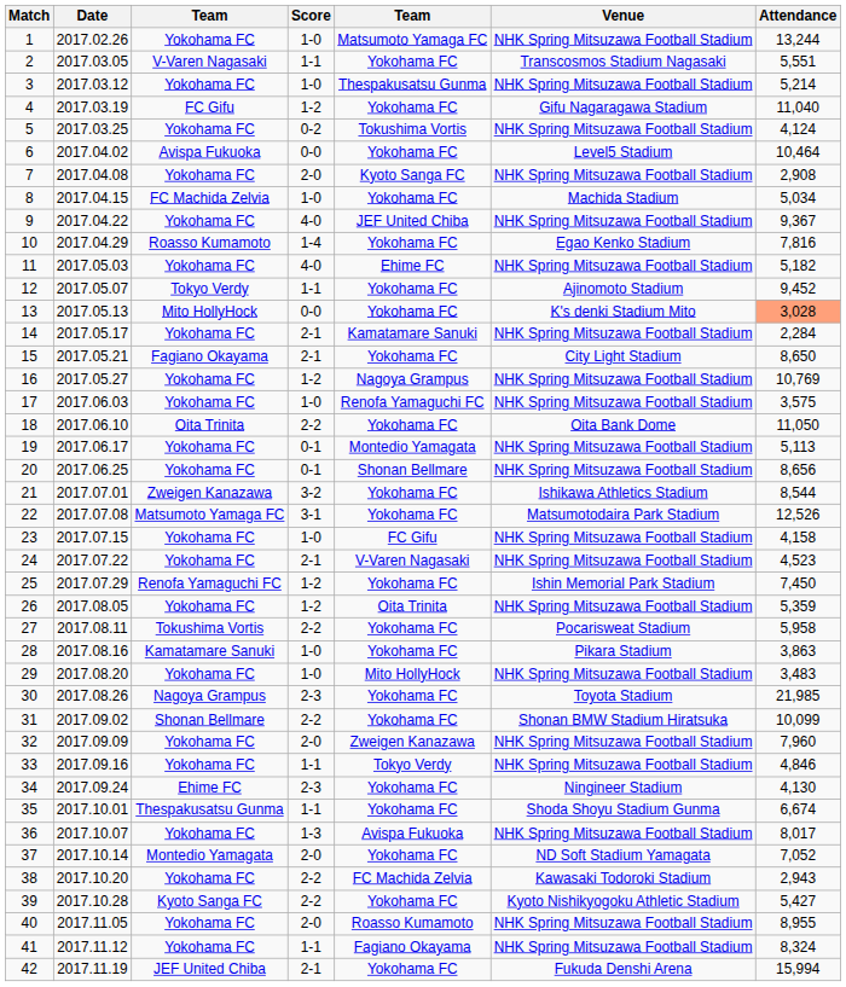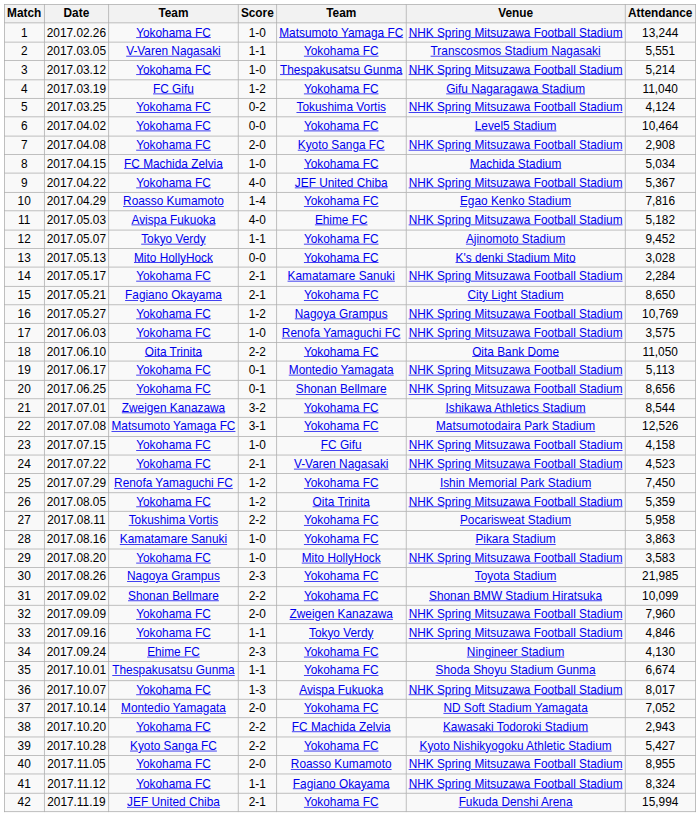 <table class="wikitable" style="text-align:center;">
 <tr>
 <th>Match</th>
 <th>Date</th>
 <th>Team</th>
 <th>Score</th>
 <th>Team</th>
 <th>Venue</th>
 <th>Attendance</th>
 </tr>
 <tr>
 <td>1</td>
 <td>2017.02.26</td>
 <td><a href='#'>Yokohama FC</a></td>
 <td>1-0</td>
 <td><a href='#'>Matsumoto Yamaga FC</a></td>
 <td><a href='#'>NHK Spring Mitsuzawa Football Stadium</a></td>
 <td>13,244</td>
 </tr>
 <tr>
 <td>2</td>
 <td>2017.03.05</td>
 <td><a href='#'>V-Varen Nagasaki</a></td>
 <td>1-1</td>
 <td><a href='#'>Yokohama FC</a></td>
 <td><a href='#'>Transcosmos Stadium Nagasaki</a></td>
 <td>5,551</td>
 </tr>
 <tr>
 <td>3</td>
 <td>2017.03.12</td>
 <td><a href='#'>Yokohama FC</a></td>
 <td>1-0</td>
 <td><a href='#'>Thespakusatsu Gunma</a></td>
 <td><a href='#'>NHK Spring Mitsuzawa Football Stadium</a></td>
 <td>5,214</td>
 </tr>
 <tr>
 <td>4</td>
 <td>2017.03.19</td>
 <td><a href='#'>FC Gifu</a></td>
 <td>1-2</td>
 <td><a href='#'>Yokohama FC</a></td>
 <td><a href='#'>Gifu Nagaragawa Stadium</a></td>
 <td>11,040</td>
 </tr>
 <tr>
 <td>5</td>
 <td>2017.03.25</td>
 <td><a href='#'>Yokohama FC</a></td>
 <td>0-2</td>
 <td><a href='#'>Tokushima Vortis</a></td>
 <td><a href='#'>NHK Spring Mitsuzawa Football Stadium</a></td>
 <td>4,124</td>
 </tr>
 <tr>
 <td>6</td>
 <td>2017.04.02</td>
-<td><a href='#'>Avispa Fukuoka</a></td>
+<td><a href='#'>Yokohama FC</a></td>
 <td>0-0</td>
 <td><a href='#'>Yokohama FC</a></td>
 <td><a href='#'>Level5 Stadium</a></td>
 <td>10,464</td>
 </tr>
 <tr>
 <td>7</td>
 <td>2017.04.08</td>
 <td><a href='#'>Yokohama FC</a></td>
 <td>2-0</td>
 <td><a href='#'>Kyoto Sanga FC</a></td>
 <td><a href='#'>NHK Spring Mitsuzawa Football Stadium</a></td>
 <td>2,908</td>
 </tr>
 <tr>
 <td>8</td>
 <td>2017.04.15</td>
 <td><a href='#'>FC Machida Zelvia</a></td>
 <td>1-0</td>
 <td><a href='#'>Yokohama FC</a></td>
 <td><a href='#'>Machida Stadium</a></td>
 <td>5,034</td>
 </tr>
 <tr>
 <td>9</td>
 <td>2017.04.22</td>
 <td><a href='#'>Yokohama FC</a></td>
 <td>4-0</td>
 <td><a href='#'>JEF United Chiba</a></td>
 <td><a href='#'>NHK Spring Mitsuzawa Football Stadium</a></td>
-<td>9,367</td>
+<td>5,367</td>
 </tr>
 <tr>
 <td>10</td>
 <td>2017.04.29</td>
 <td><a href='#'>Roasso Kumamoto</a></td>
 <td>1-4</td>
 <td><a href='#'>Yokohama FC</a></td>
 <td><a href='#'>Egao Kenko Stadium</a></td>
 <td>7,816</td>
 </tr>
 <tr>
 <td>11</td>
 <td>2017.05.03</td>
-<td><a href='#'>Yokohama FC</a></td>
+<td><a href='#'>Avispa Fukuoka</a></td>
 <td>4-0</td>
 <td><a href='#'>Ehime FC</a></td>
 <td><a href='#'>NHK Spring Mitsuzawa Football Stadium</a></td>
 <td>5,182</td>
 </tr>
 <tr>
 <td>12</td>
 <td>2017.05.07</td>
 <td><a href='#'>Tokyo Verdy</a></td>
 <td>1-1</td>
 <td><a href='#'>Yokohama FC</a></td>
 <td><a href='#'>Ajinomoto Stadium</a></td>
 <td>9,452</td>
 </tr>
 <tr>
 <td>13</td>
 <td>2017.05.13</td>
 <td><a href='#'>Mito HollyHock</a></td>
 <td>0-0</td>
 <td><a href='#'>Yokohama FC</a></td>
 <td><a href='#'>K's denki Stadium Mito</a></td>
-<td style="background: lightsalmon;">3,028</td>
+<td>3,028</td>
 </tr>
 <tr>
 <td>14</td>
 <td>2017.05.17</td>
 <td><a href='#'>Yokohama FC</a></td>
 <td>2-1</td>
 <td><a href='#'>Kamatamare Sanuki</a></td>
 <td><a href='#'>NHK Spring Mitsuzawa Football Stadium</a></td>
 <td>2,284</td>
 </tr>
 <tr>
 <td>15</td>
 <td>2017.05.21</td>
 <td><a href='#'>Fagiano Okayama</a></td>
 <td>2-1</td>
 <td><a href='#'>Yokohama FC</a></td>
 <td><a href='#'>City Light Stadium</a></td>
 <td>8,650</td>
 </tr>
 <tr>
 <td>16</td>
 <td>2017.05.27</td>
 <td><a href='#'>Yokohama FC</a></td>
 <td>1-2</td>
 <td><a href='#'>Nagoya Grampus</a></td>
 <td><a href='#'>NHK Spring Mitsuzawa Football Stadium</a></td>
 <td>10,769</td>
 </tr>
 <tr>
 <td>17</td>
 <td>2017.06.03</td>
 <td><a href='#'>Yokohama FC</a></td>
 <td>1-0</td>
 <td><a href='#'>Renofa Yamaguchi FC</a></td>
 <td><a href='#'>NHK Spring Mitsuzawa Football Stadium</a></td>
 <td>3,575</td>
 </tr>
 <tr>
 <td>18</td>
 <td>2017.06.10</td>
 <td><a href='#'>Oita Trinita</a></td>
 <td>2-2</td>
 <td><a href='#'>Yokohama FC</a></td>
 <td><a href='#'>Oita Bank Dome</a></td>
 <td>11,050</td>
 </tr>
 <tr>
 <td>19</td>
 <td>2017.06.17</td>
 <td><a href='#'>Yokohama FC</a></td>
 <td>0-1</td>
 <td><a href='#'>Montedio Yamagata</a></td>
 <td><a href='#'>NHK Spring Mitsuzawa Football Stadium</a></td>
 <td>5,113</td>
 </tr>
 <tr>
 <td>20</td>
 <td>2017.06.25</td>
 <td><a href='#'>Yokohama FC</a></td>
 <td>0-1</td>
 <td><a href='#'>Shonan Bellmare</a></td>
 <td><a href='#'>NHK Spring Mitsuzawa Football Stadium</a></td>
 <td>8,656</td>
 </tr>
 <tr>
 <td>21</td>
 <td>2017.07.01</td>
 <td><a href='#'>Zweigen Kanazawa</a></td>
 <td>3-2</td>
 <td><a href='#'>Yokohama FC</a></td>
 <td><a href='#'>Ishikawa Athletics Stadium</a></td>
 <td>8,544</td>
 </tr>
 <tr>
 <td>22</td>
 <td>2017.07.08</td>
 <td><a href='#'>Matsumoto Yamaga FC</a></td>
 <td>3-1</td>
 <td><a href='#'>Yokohama FC</a></td>
 <td><a href='#'>Matsumotodaira Park Stadium</a></td>
 <td>12,526</td>
 </tr>
 <tr>
 <td>23</td>
 <td>2017.07.15</td>
 <td><a href='#'>Yokohama FC</a></td>
 <td>1-0</td>
 <td><a href='#'>FC Gifu</a></td>
 <td><a href='#'>NHK Spring Mitsuzawa Football Stadium</a></td>
 <td>4,158</td>
 </tr>
 <tr>
 <td>24</td>
 <td>2017.07.22</td>
 <td><a href='#'>Yokohama FC</a></td>
 <td>2-1</td>
 <td><a href='#'>V-Varen Nagasaki</a></td>
 <td><a href='#'>NHK Spring Mitsuzawa Football Stadium</a></td>
 <td>4,523</td>
 </tr>
 <tr>
 <td>25</td>
 <td>2017.07.29</td>
 <td><a href='#'>Renofa Yamaguchi FC</a></td>
 <td>1-2</td>
 <td><a href='#'>Yokohama FC</a></td>
 <td><a href='#'>Ishin Memorial Park Stadium</a></td>
 <td>7,450</td>
 </tr>
 <tr>
 <td>26</td>
 <td>2017.08.05</td>
 <td><a href='#'>Yokohama FC</a></td>
 <td>1-2</td>
 <td><a href='#'>Oita Trinita</a></td>
 <td><a href='#'>NHK Spring Mitsuzawa Football Stadium</a></td>
 <td>5,359</td>
 </tr>
 <tr>
 <td>27</td>
 <td>2017.08.11</td>
 <td><a href='#'>Tokushima Vortis</a></td>
 <td>2-2</td>
 <td><a href='#'>Yokohama FC</a></td>
 <td><a href='#'>Pocarisweat Stadium</a></td>
 <td>5,958</td>
 </tr>
 <tr>
 <td>28</td>
 <td>2017.08.16</td>
 <td><a href='#'>Kamatamare Sanuki</a></td>
 <td>1-0</td>
 <td><a href='#'>Yokohama FC</a></td>
 <td><a href='#'>Pikara Stadium</a></td>
 <td>3,863</td>
 </tr>
 <tr>
 <td>29</td>
 <td>2017.08.20</td>
 <td><a href='#'>Yokohama FC</a></td>
 <td>1-0</td>
 <td><a href='#'>Mito HollyHock</a></td>
 <td><a href='#'>NHK Spring Mitsuzawa Football Stadium</a></td>
-<td>3,483</td>
+<td>3,583</td>
 </tr>
 <tr>
 <td>30</td>
 <td>2017.08.26</td>
 <td><a href='#'>Nagoya Grampus</a></td>
 <td>2-3</td>
 <td><a href='#'>Yokohama FC</a></td>
 <td><a href='#'>Toyota Stadium</a></td>
 <td>21,985</td>
 </tr>
 <tr>
 <td>31</td>
 <td>2017.09.02</td>
 <td><a href='#'>Shonan Bellmare</a></td>
 <td>2-2</td>
 <td><a href='#'>Yokohama FC</a></td>
 <td><a href='#'>Shonan BMW Stadium Hiratsuka</a></td>
 <td>10,099</td>
 </tr>
 <tr>
 <td>32</td>
 <td>2017.09.09</td>
 <td><a href='#'>Yokohama FC</a></td>
 <td>2-0</td>
 <td><a href='#'>Zweigen Kanazawa</a></td>
 <td><a href='#'>NHK Spring Mitsuzawa Football Stadium</a></td>
 <td>7,960</td>
 </tr>
 <tr>
 <td>33</td>
 <td>2017.09.16</td>
 <td><a href='#'>Yokohama FC</a></td>
 <td>1-1</td>
 <td><a href='#'>Tokyo Verdy</a></td>
 <td><a href='#'>NHK Spring Mitsuzawa Football Stadium</a></td>
 <td>4,846</td>
 </tr>
 <tr>
 <td>34</td>
 <td>2017.09.24</td>
 <td><a href='#'>Ehime FC</a></td>
 <td>2-3</td>
 <td><a href='#'>Yokohama FC</a></td>
 <td><a href='#'>Ningineer Stadium</a></td>
 <td>4,130</td>
 </tr>
 <tr>
 <td>35</td>
 <td>2017.10.01</td>
 <td><a href='#'>Thespakusatsu Gunma</a></td>
 <td>1-1</td>
 <td><a href='#'>Yokohama FC</a></td>
 <td><a href='#'>Shoda Shoyu Stadium Gunma</a></td>
 <td>6,674</td>
 </tr>
 <tr>
 <td>36</td>
 <td>2017.10.07</td>
 <td><a href='#'>Yokohama FC</a></td>
 <td>1-3</td>
 <td><a href='#'>Avispa Fukuoka</a></td>
 <td><a href='#'>NHK Spring Mitsuzawa Football Stadium</a></td>
 <td>8,017</td>
 </tr>
 <tr>
 <td>37</td>
 <td>2017.10.14</td>
 <td><a href='#'>Montedio Yamagata</a></td>
 <td>2-0</td>
 <td><a href='#'>Yokohama FC</a></td>
 <td><a href='#'>ND Soft Stadium Yamagata</a></td>
 <td>7,052</td>
 </tr>
 <tr>
 <td>38</td>
 <td>2017.10.20</td>
 <td><a href='#'>Yokohama FC</a></td>
 <td>2-2</td>
 <td><a href='#'>FC Machida Zelvia</a></td>
 <td><a href='#'>Kawasaki Todoroki Stadium</a></td>
 <td>2,943</td>
 </tr>
 <tr>
 <td>39</td>
 <td>2017.10.28</td>
 <td><a href='#'>Kyoto Sanga FC</a></td>
 <td>2-2</td>
 <td><a href='#'>Yokohama FC</a></td>
 <td><a href='#'>Kyoto Nishikyogoku Athletic Stadium</a></td>
 <td>5,427</td>
 </tr>
 <tr>
 <td>40</td>
 <td>2017.11.05</td>
 <td><a href='#'>Yokohama FC</a></td>
 <td>2-0</td>
 <td><a href='#'>Roasso Kumamoto</a></td>
 <td><a href='#'>NHK Spring Mitsuzawa Football Stadium</a></td>
 <td>8,955</td>
 </tr>
 <tr>
 <td>41</td>
 <td>2017.11.12</td>
 <td><a href='#'>Yokohama FC</a></td>
 <td>1-1</td>
 <td><a href='#'>Fagiano Okayama</a></td>
 <td><a href='#'>NHK Spring Mitsuzawa Football Stadium</a></td>
 <td>8,324</td>
 </tr>
 <tr>
 <td>42</td>
 <td>2017.11.19</td>
 <td><a href='#'>JEF United Chiba</a></td>
 <td>2-1</td>
 <td><a href='#'>Yokohama FC</a></td>
 <td><a href='#'>Fukuda Denshi Arena</a></td>
 <td>15,994</td>
 </tr>
 </table>
